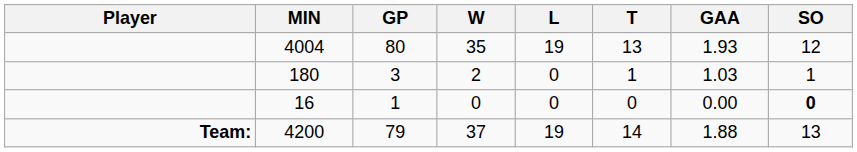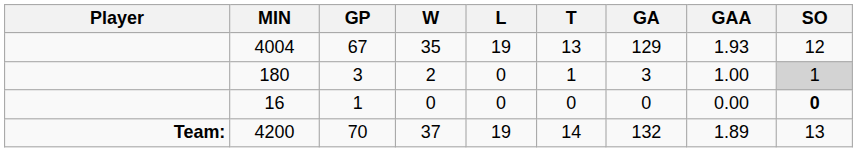 <table class="wikitable sortable" width="60%">
 <tr>
 <th bgcolor="#DDDDFF" width="10%">Player</th>
 <th width="3%" bgcolor="#DDDDFF" title="Minutes played">MIN</th>
 <th width="3%" bgcolor="#DDDDFF" title="Games played in">GP</th>
 <th width="3%" bgcolor="#DDDDFF" title="Wins">W</th>
 <th width="3%" bgcolor="#DDDDFF"title="Losses">L</th>
 <th width="3%" bgcolor="#DDDDFF" title="Ties">T</th>
+<th width="3%" bgcolor="#DDDDFF" title="Goals against">GA</th>
 <th width="3%" bgcolor="#DDDDFF" title="Goals against average">GAA</th>
 <th width="3%" bgcolor="#DDDDFF"title="Shut-outs">SO</th>
 </tr>
 <tr align="center">
 <td align="right"></td>
 <td>4004</td>
-<td>80</td>
+<td>67</td>
 <td>35</td>
 <td>19</td>
 <td>13</td>
+<td>129</td>
 <td>1.93</td>
 <td>12</td>
 </tr>
 <tr align="center">
 <td align="right"></td>
 <td>180</td>
 <td>3</td>
 <td>2</td>
 <td>0</td>
 <td>1</td>
-<td>1.03</td>
-<td>1</td>
+<td>3</td>
+<td>1.00</td>
+<td style="background: lightgrey;">1</td>
 </tr>
 <tr align="center">
 <td align="right"></td>
 <td>16</td>
 <td>1</td>
+<td>0</td>
 <td>0</td>
 <td>0</td>
 <td>0</td>
 <td>0.00</td>
 <td><strong>0</strong></td>
 </tr>
 <tr align="center">
 <td align="right"><strong>Team:</strong></td>
 <td>4200</td>
-<td>79</td>
+<td>70</td>
 <td>37</td>
 <td>19</td>
 <td>14</td>
-<td>1.88</td>
+<td>132</td>
+<td>1.89</td>
 <td>13</td>
 </tr>
 </table>
